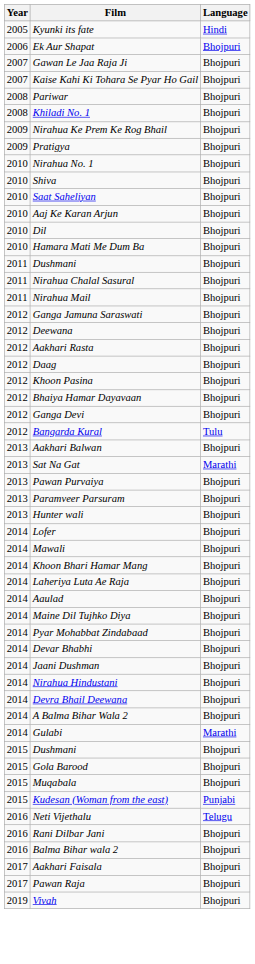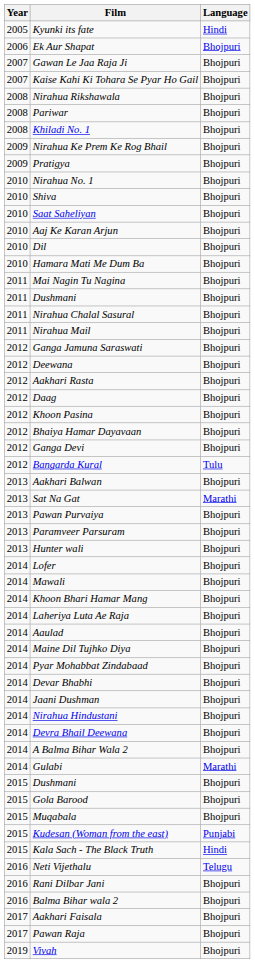 <table class="wikitable">
 <tr style="background:#ccc; text-align:center;">
 <th>Year</th>
 <th>Film</th>
 <th>Language</th>
 </tr>
 <tr>
 <td>2005</td>
 <td><em>Kyunki its fate</em></td>
 <td><a href='#'>Hindi</a></td>
 </tr>
 <tr>
 <td>2006</td>
 <td><em>Ek Aur Shapat</em></td>
 <td><a href='#'>Bhojpuri</a></td>
 </tr>
 <tr>
 <td>2007</td>
 <td><em>Gawan Le Jaa Raja Ji</em></td>
 <td>Bhojpuri</td>
 </tr>
 <tr>
 <td>2007</td>
 <td><em>Kaise Kahi Ki Tohara Se Pyar Ho Gail</em></td>
+<td>Bhojpuri</td>
+</tr>
+<tr>
+<td>2008</td>
+<td><em>Nirahua Rikshawala</em></td>
 <td>Bhojpuri</td>
 </tr>
 <tr>
 <td>2008</td>
 <td><em>Pariwar</em></td>
 <td>Bhojpuri</td>
 </tr>
 <tr>
 <td>2008</td>
 <td><em><a href='#'>Khiladi No. 1</a></em></td>
 <td>Bhojpuri</td>
 </tr>
 <tr>
 <td>2009</td>
 <td><em>Nirahua Ke Prem Ke Rog Bhail</em></td>
 <td>Bhojpuri</td>
 </tr>
 <tr>
 <td>2009</td>
 <td><em>Pratigya</em></td>
 <td>Bhojpuri</td>
 </tr>
 <tr>
 <td>2010</td>
 <td><em>Nirahua No. 1</em></td>
 <td>Bhojpuri</td>
 </tr>
 <tr>
 <td>2010</td>
 <td><em>Shiva</em></td>
 <td>Bhojpuri</td>
 </tr>
 <tr>
 <td>2010</td>
 <td><em><a href='#'>Saat Saheliyan</a></em></td>
 <td>Bhojpuri</td>
 </tr>
 <tr>
 <td>2010</td>
 <td><em>Aaj Ke Karan Arjun</em></td>
 <td>Bhojpuri</td>
 </tr>
 <tr>
 <td>2010</td>
 <td><em>Dil</em></td>
 <td>Bhojpuri</td>
 </tr>
 <tr>
 <td>2010</td>
 <td><em>Hamara Mati Me Dum Ba</em></td>
+<td>Bhojpuri</td>
+</tr>
+<tr>
+<td>2011</td>
+<td><em>Mai Nagin Tu Nagina</em></td>
 <td>Bhojpuri</td>
 </tr>
 <tr>
 <td>2011</td>
 <td><em>Dushmani</em></td>
 <td>Bhojpuri</td>
 </tr>
 <tr>
 <td>2011</td>
 <td><em>Nirahua Chalal Sasural</em></td>
 <td>Bhojpuri</td>
 </tr>
 <tr>
 <td>2011</td>
 <td><em>Nirahua Mail</em></td>
 <td>Bhojpuri</td>
 </tr>
 <tr>
 <td>2012</td>
 <td><em>Ganga Jamuna Saraswati</em></td>
 <td>Bhojpuri</td>
 </tr>
 <tr>
 <td>2012</td>
 <td><em>Deewana</em></td>
 <td>Bhojpuri</td>
 </tr>
 <tr>
 <td>2012</td>
 <td><em>Aakhari Rasta</em></td>
 <td>Bhojpuri</td>
 </tr>
 <tr>
 <td>2012</td>
 <td><em>Daag</em></td>
 <td>Bhojpuri</td>
 </tr>
 <tr>
 <td>2012</td>
 <td><em>Khoon Pasina</em></td>
 <td>Bhojpuri</td>
 </tr>
 <tr>
 <td>2012</td>
 <td><em>Bhaiya Hamar Dayavaan</em></td>
 <td>Bhojpuri</td>
 </tr>
 <tr>
 <td>2012</td>
 <td><em>Ganga Devi</em></td>
 <td>Bhojpuri</td>
 </tr>
 <tr>
 <td>2012</td>
 <td><em><a href='#'>Bangarda Kural</a></em></td>
 <td><a href='#'>Tulu</a></td>
 </tr>
 <tr>
 <td>2013</td>
 <td><em>Aakhari Balwan</em></td>
 <td>Bhojpuri</td>
 </tr>
 <tr>
 <td>2013</td>
 <td><em>Sat Na Gat</em></td>
 <td><a href='#'>Marathi</a></td>
 </tr>
 <tr>
 <td>2013</td>
 <td><em>Pawan Purvaiya</em></td>
 <td>Bhojpuri</td>
 </tr>
 <tr>
 <td>2013</td>
 <td><em>Paramveer Parsuram</em></td>
 <td>Bhojpuri</td>
 </tr>
 <tr>
 <td>2013</td>
 <td><em>Hunter wali</em></td>
 <td>Bhojpuri</td>
 </tr>
 <tr>
 <td>2014</td>
 <td><em>Lofer</em></td>
 <td>Bhojpuri</td>
 </tr>
 <tr>
 <td>2014</td>
 <td><em>Mawali</em></td>
 <td>Bhojpuri</td>
 </tr>
 <tr>
 <td>2014</td>
 <td><em>Khoon Bhari Hamar Mang</em></td>
 <td>Bhojpuri</td>
 </tr>
 <tr>
 <td>2014</td>
 <td><em>Laheriya Luta Ae Raja</em></td>
 <td>Bhojpuri</td>
 </tr>
 <tr>
 <td>2014</td>
 <td><em>Aaulad</em></td>
 <td>Bhojpuri</td>
 </tr>
 <tr>
 <td>2014</td>
 <td><em>Maine Dil Tujhko Diya</em></td>
 <td>Bhojpuri</td>
 </tr>
 <tr>
 <td>2014</td>
 <td><em>Pyar Mohabbat Zindabaad</em></td>
 <td>Bhojpuri</td>
 </tr>
 <tr>
 <td>2014</td>
 <td><em>Devar Bhabhi</em></td>
 <td>Bhojpuri</td>
 </tr>
 <tr>
 <td>2014</td>
 <td><em>Jaani Dushman</em></td>
 <td>Bhojpuri</td>
 </tr>
 <tr>
 <td>2014</td>
 <td><em><a href='#'>Nirahua Hindustani</a></em></td>
 <td>Bhojpuri</td>
 </tr>
 <tr>
 <td>2014</td>
 <td><em><a href='#'>Devra Bhail Deewana</a></em></td>
 <td>Bhojpuri</td>
 </tr>
 <tr>
 <td>2014</td>
 <td><em>A Balma Bihar Wala 2</em></td>
 <td>Bhojpuri</td>
 </tr>
 <tr>
 <td>2014</td>
 <td><em>Gulabi</em></td>
 <td><a href='#'>Marathi</a></td>
 </tr>
 <tr>
 <td>2015</td>
 <td><em>Dushmani</em></td>
 <td>Bhojpuri</td>
 </tr>
 <tr>
 <td>2015</td>
 <td><em>Gola Barood</em></td>
 <td>Bhojpuri</td>
 </tr>
 <tr>
 <td>2015</td>
 <td><em>Muqabala</em></td>
 <td>Bhojpuri</td>
 </tr>
 <tr>
 <td>2015</td>
 <td><em><a href='#'>Kudesan (Woman from the east)</a> </em></td>
 <td><a href='#'>Punjabi</a></td>
 </tr>
 <tr>
+<td>2015</td>
+<td><em>Kala Sach - The Black Truth</em></td>
+<td><a href='#'>Hindi</a></td>
+</tr>
+<tr>
 <td>2016</td>
 <td><em>Neti Vijethalu</em></td>
 <td><a href='#'>Telugu</a></td>
 </tr>
 <tr>
 <td>2016</td>
 <td><em>Rani Dilbar Jani</em></td>
 <td>Bhojpuri</td>
 </tr>
 <tr>
 <td>2016</td>
 <td><em>Balma Bihar wala 2</em></td>
 <td>Bhojpuri</td>
 </tr>
 <tr>
 <td>2017</td>
 <td><em>Aakhari Faisala</em></td>
 <td>Bhojpuri</td>
 </tr>
 <tr>
 <td>2017</td>
 <td><em>Pawan Raja</em></td>
 <td>Bhojpuri</td>
 </tr>
 <tr>
 <td>2019</td>
 <td><em><a href='#'>Vivah</a></em></td>
 <td>Bhojpuri</td>
 </tr>
 </table>
